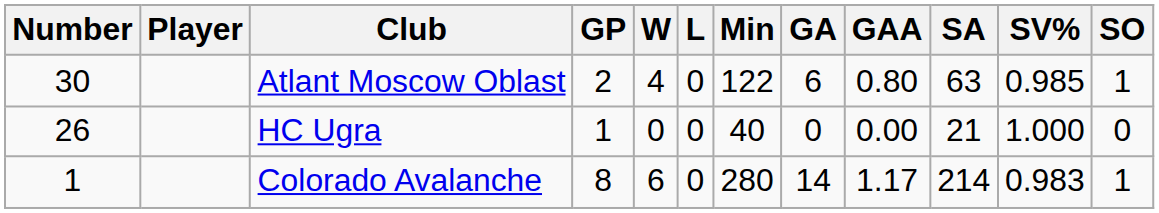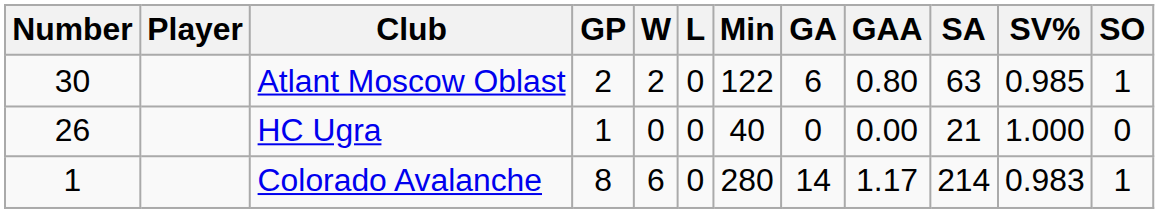 <table class="wikitable sortable" style="text-align: center;">
 <tr>
 <th scope="col">Number</th>
 <th scope="col">Player</th>
 <th scope="col">Club</th>
 <th scope="col">GP</th>
 <th scope="col">W</th>
 <th scope="col">L</th>
 <th scope="col">Min</th>
 <th scope="col">GA</th>
 <th scope="col">GAA</th>
 <th scope="col">SA</th>
 <th scope="col">SV%</th>
 <th scope="col">SO</th>
 </tr>
 <tr>
 <td>30</td>
 <td scope="row" align=left></td>
 <td align=left><a href='#'>Atlant Moscow Oblast</a></td>
 <td>2</td>
-<td>4</td>
+<td>2</td>
 <td>0</td>
 <td>122</td>
 <td>6</td>
 <td>0.80</td>
 <td>63</td>
 <td>0.985</td>
 <td>1</td>
 </tr>
 <tr>
 <td>26</td>
 <td scope="row" align=left></td>
 <td align=left><a href='#'>HC Ugra</a></td>
 <td>1</td>
 <td>0</td>
 <td>0</td>
 <td>40</td>
 <td>0</td>
 <td>0.00</td>
 <td>21</td>
 <td>1.000</td>
 <td>0</td>
 </tr>
 <tr>
 <td>1</td>
 <td scope="row" align=left></td>
 <td align=left><a href='#'>Colorado Avalanche</a></td>
 <td>8</td>
 <td>6</td>
 <td>0</td>
 <td>280</td>
 <td>14</td>
 <td>1.17</td>
 <td>214</td>
 <td>0.983</td>
 <td>1</td>
 </tr>
 </table>
